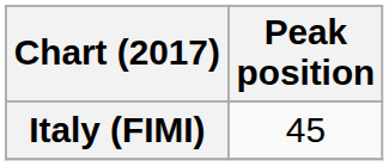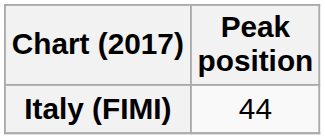 <table class="wikitable sortable plainrowheaders" style="text-align:center;">
 <tr>
 <th>Chart (2017)</th>
 <th>Peak<br>position</th>
 </tr>
 <tr>
 <th scope="row">Italy (FIMI)</th>
-<td>45</td>
+<td>44</td>
 </tr>
 <tr>
 </tr>
 </table>
